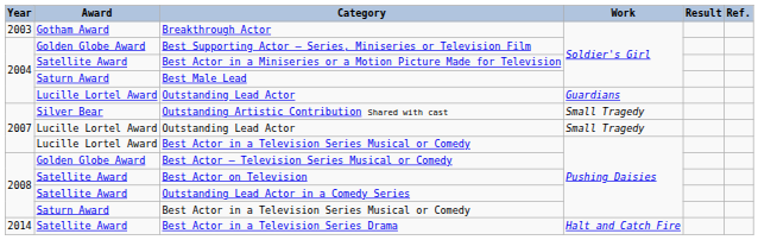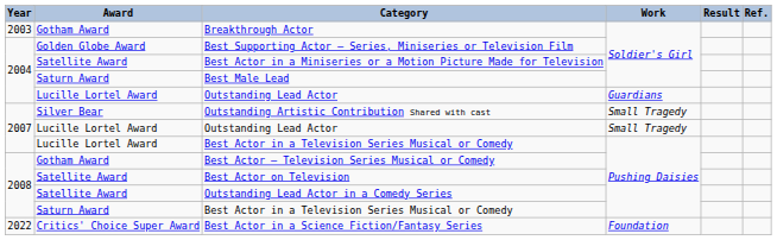 <table class="wikitable">
 <tr style="text-align:center;">
 <th style="background:#B0C4DE">Year</th>
 <th style="background:#B0C4DE">Award</th>
 <th style="background:#B0C4DE">Category</th>
 <th style="background:#B0C4DE">Work</th>
 <th style="background:#B0C4DE">Result</th>
 <th style="background:#B0C4DE">Ref.</th>
 </tr>
 <tr>
 <td>2003</td>
 <td><a href='#'>Gotham Award</a></td>
 <td><a href='#'>Breakthrough Actor</a></td>
 <td rowspan="4"><em><a href='#'>Soldier's Girl</a></em></td>
 <td></td>
 <td align="center"></td>
 </tr>
 <tr>
 <td rowspan="4">2004</td>
 <td><a href='#'>Golden Globe Award</a></td>
 <td><a href='#'>Best Supporting Actor – Series, Miniseries or Television Film</a></td>
 <td></td>
 <td align="center"></td>
 </tr>
 <tr>
 <td><a href='#'>Satellite Award</a></td>
 <td><a href='#'>Best Actor in a Miniseries or a Motion Picture Made for Television</a></td>
 <td></td>
 <td align="center"></td>
 </tr>
 <tr>
 <td><a href='#'>Saturn Award</a></td>
 <td><a href='#'>Best Male Lead</a></td>
 <td></td>
 <td align="center"></td>
 </tr>
 <tr>
 <td><a href='#'>Lucille Lortel Award</a></td>
 <td><a href='#'>Outstanding Lead Actor</a></td>
 <td><em><a href='#'>Guardians</a></em></td>
 <td></td>
 <td align="center"></td>
 </tr>
 <tr>
 <td rowspan="3">2007</td>
 <td><a href='#'>Silver Bear</a></td>
 <td><a href='#'>Outstanding Artistic Contribution</a> <small>Shared with cast</small></td>
 <td><em>Small Tragedy</em></td>
 <td></td>
 <td align="center"></td>
 </tr>
 <tr>
 <td>Lucille Lortel Award</td>
 <td>Outstanding Lead Actor</td>
 <td><em>Small Tragedy</em></td>
 <td></td>
 <td align="center"></td>
 </tr>
 <tr>
 <td>Lucille Lortel Award</td>
 <td><a href='#'>Best Actor in a Television Series Musical or Comedy</a></td>
 <td rowspan="5"><em><a href='#'>Pushing Daisies</a></em></td>
 <td></td>
 <td align="center"></td>
 </tr>
 <tr>
 <td rowspan="4">2008</td>
-<td><a href='#'>Golden Globe Award</a></td>
+<td><a href='#'>Gotham Award</a></td>
 <td><a href='#'>Best Actor – Television Series Musical or Comedy</a></td>
 <td></td>
 <td align="center"></td>
 </tr>
 <tr>
 <td><a href='#'>Satellite Award</a></td>
 <td><a href='#'>Best Actor on Television</a></td>
 <td></td>
 <td align="center"></td>
 </tr>
 <tr>
 <td><a href='#'>Satellite Award</a></td>
 <td><a href='#'>Outstanding Lead Actor in a Comedy Series</a></td>
 <td></td>
 <td align="center"></td>
 </tr>
 <tr>
 <td><a href='#'>Saturn Award</a></td>
 <td>Best Actor in a Television Series Musical or Comedy</td>
 <td></td>
 <td align="center"></td>
 </tr>
 <tr>
-<td>2014</td>
-<td><a href='#'>Satellite Award</a></td>
-<td><a href='#'>Best Actor in a Television Series Drama</a></td>
-<td><em><a href='#'>Halt and Catch Fire</a></em></td>
+<td>2022</td>
+<td><a href='#'>Critics' Choice Super Award</a></td>
+<td><a href='#'>Best Actor in a Science Fiction/Fantasy Series</a></td>
+<td><em><a href='#'>Foundation</a></em></td>
 <td></td>
 <td align="center"></td>
 </tr>
 </table>
